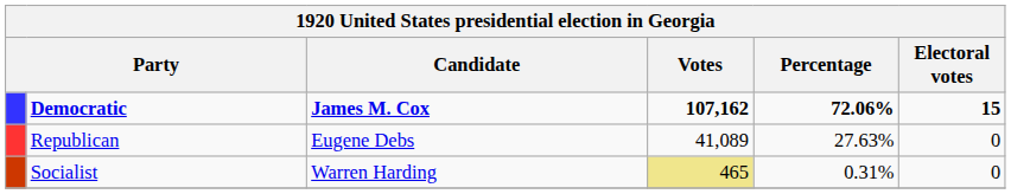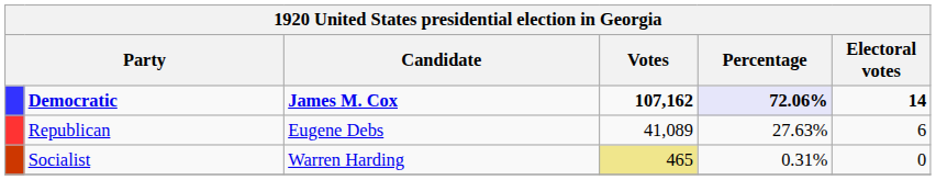 <table class="wikitable" style="font-size: 95%;">
 <tr>
 <th colspan="6">1920 United States presidential election in Georgia</th>
 </tr>
 <tr>
 <th colspan="2" style="width: 15em">Party</th>
 <th style="width: 17em">Candidate</th>
 <th style="width: 5em">Votes</th>
 <th style="width: 7em">Percentage</th>
 <th style="width: 5em">Electoral votes</th>
 </tr>
 <tr>
 <th style="background-color:#3333FF; width: 3px"></th>
 <td style="width: 130px"><strong><a href='#'>Democratic</a></strong></td>
 <td><strong><a href='#'>James M. Cox</a></strong></td>
 <td align="right"><strong>107,162</strong></td>
-<td align="right"><strong>72.06%</strong></td>
-<td align="right"><strong>15</strong></td>
+<td align="right" style="background: lavender;"><strong>72.06%</strong></td>
+<td align="right"><strong>14</strong></td>
 </tr>
 <tr>
 <th style="background-color:#FF3333; width: 3px"></th>
 <td style="width: 130px"><a href='#'>Republican</a></td>
 <td><a href='#'>Eugene Debs</a></td>
 <td align="right">41,089</td>
 <td align="right">27.63%</td>
-<td align="right">0</td>
+<td align="right">6</td>
 </tr>
 <tr>
 <th style="background-color:#CD3700; width: 3px"></th>
 <td style="width: 130px"><a href='#'>Socialist</a></td>
 <td><a href='#'>Warren Harding</a></td>
 <td align="right" style="background: khaki;">465</td>
 <td align="right">0.31%</td>
 <td align="right">0</td>
 </tr>
 <tr>
 </tr>
 </table>
